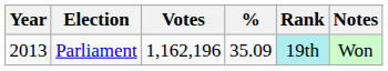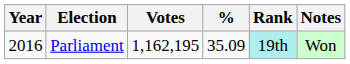 <table class="wikitable" style="text-align:center;">
 <tr>
 <th>Year</th>
 <th>Election</th>
 <th>Votes</th>
 <th>%</th>
 <th>Rank</th>
 <th>Notes</th>
 </tr>
 <tr>
-<td>2013</td>
+<td>2016</td>
 <td><a href='#'>Parliament</a></td>
-<td>1,162,196</td>
+<td>1,162,195</td>
 <td>35.09</td>
 <td style="background: paleturquoise;">19th</td>
 <td style="background-color:#CCFFCC">Won</td>
 </tr>
 </table>
